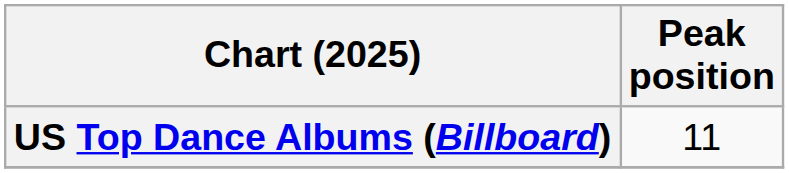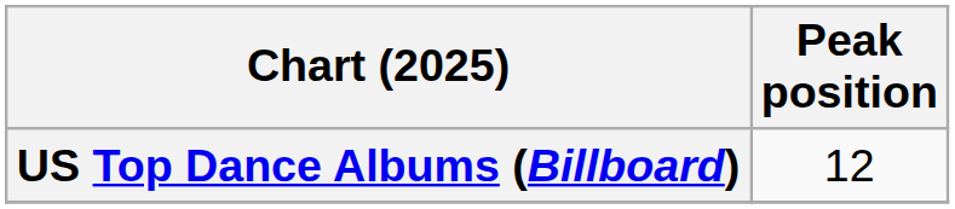 <table class="wikitable sortable plainrowheaders" style="text-align:center">
 <tr>
 <th scope="col">Chart (2025)</th>
 <th scope="col">Peak<br> position</th>
 </tr>
 <tr>
 <th scope="row">US <a href='#'>Top Dance Albums</a> (<a href='#'><em>Billboard</em></a>)</th>
-<td align="center">11</td>
+<td align="center">12</td>
 </tr>
 <tr>
 </tr>
 </table>
